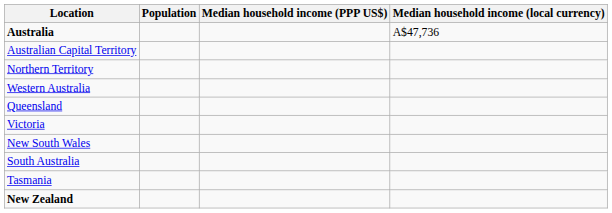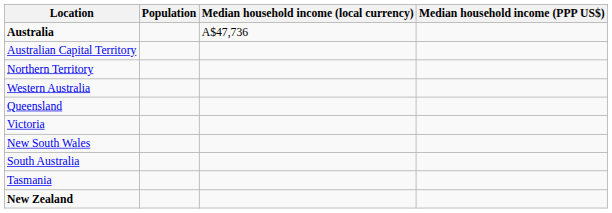 <table class="wikitable sortable">
 <tr>
 <th>Location</th>
 <th>Population</th>
+<th>Median household income (local currency)</th>
 <th>Median household income (PPP US$)</th>
-<th>Median household income (local currency)</th>
 </tr>
 <tr>
 <td><strong>Australia</strong></td>
 <td></td>
+<td>A$47,736</td>
 <td></td>
-<td>A$47,736</td>
 </tr>
 <tr>
 <td><a href='#'>Australian Capital Territory</a></td>
 <td></td>
 <td></td>
 <td></td>
 </tr>
 <tr>
 <td><a href='#'>Northern Territory</a></td>
 <td></td>
 <td></td>
 <td></td>
 </tr>
 <tr>
 <td><a href='#'>Western Australia</a></td>
 <td></td>
 <td></td>
 <td></td>
 </tr>
 <tr>
 <td><a href='#'>Queensland</a></td>
 <td></td>
 <td></td>
 <td></td>
 </tr>
 <tr>
 <td><a href='#'>Victoria</a></td>
 <td></td>
 <td></td>
 <td></td>
 </tr>
 <tr>
 <td><a href='#'>New South Wales</a></td>
 <td></td>
 <td></td>
 <td></td>
 </tr>
 <tr>
 <td><a href='#'>South Australia</a></td>
 <td></td>
 <td></td>
 <td></td>
 </tr>
 <tr>
 <td><a href='#'>Tasmania</a></td>
 <td></td>
 <td></td>
 <td></td>
 </tr>
 <tr>
 <td><strong>New Zealand</strong></td>
 <td></td>
 <td></td>
 <td></td>
 </tr>
 </table>
